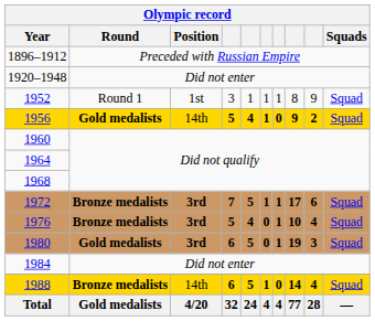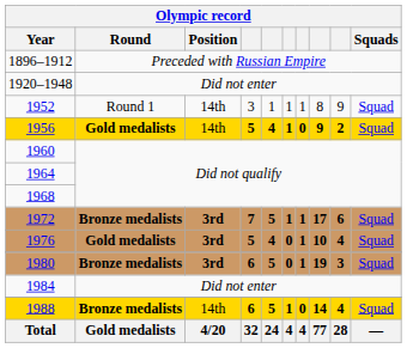 <table class="wikitable" style="text-align: center;">
 <tr>
 <th colspan=10><a href='#'>Olympic record</a></th>
 </tr>
 <tr>
 <th>Year</th>
 <th>Round</th>
 <th>Position</th>
 <th></th>
 <th></th>
 <th></th>
 <th></th>
 <th></th>
 <th></th>
 <th>Squads</th>
 </tr>
 <tr>
 <td>1896–1912</td>
 <td colspan=9><em>Preceded with <a href='#'>Russian Empire</a></em></td>
 </tr>
 <tr>
 <td>1920–1948</td>
 <td colspan=9><em>Did not enter</em></td>
 </tr>
 <tr>
 <td> <a href='#'>1952</a></td>
 <td>Round 1</td>
-<td>1st</td>
+<td>14th</td>
 <td>3</td>
 <td>1</td>
 <td>1</td>
 <td>1</td>
 <td>8</td>
 <td>9</td>
 <td><a href='#'>Squad</a></td>
 </tr>
 <tr style="background:gold;">
 <td> <a href='#'>1956</a></td>
 <td><strong>Gold medalists</strong></td>
 <td>14th</td>
 <td><strong>5</strong></td>
 <td><strong>4</strong></td>
 <td><strong>1</strong></td>
 <td><strong>0</strong></td>
 <td><strong>9</strong></td>
 <td><strong>2</strong></td>
 <td><a href='#'>Squad</a></td>
 </tr>
 <tr>
 <td> <a href='#'>1960</a></td>
 <td colspan=9 rowspan=3><em>Did not qualify</em></td>
 </tr>
 <tr>
 <td> <a href='#'>1964</a></td>
 </tr>
 <tr>
 <td> <a href='#'>1968</a></td>
 </tr>
 <tr style="background:#c96;">
 <td> <a href='#'>1972</a></td>
 <td><strong>Bronze medalists</strong></td>
 <td><strong>3rd</strong></td>
 <td><strong>7</strong></td>
 <td><strong>5</strong></td>
 <td><strong>1</strong></td>
 <td><strong>1</strong></td>
 <td><strong>17</strong></td>
 <td><strong>6</strong></td>
 <td><a href='#'>Squad</a></td>
 </tr>
 <tr style="background:#c96;">
 <td> <a href='#'>1976</a></td>
-<td><strong>Bronze medalists</strong></td>
+<td><strong>Gold medalists</strong></td>
 <td><strong>3rd</strong></td>
 <td><strong>5</strong></td>
 <td><strong>4</strong></td>
 <td><strong>0</strong></td>
 <td><strong>1</strong></td>
 <td><strong>10</strong></td>
 <td><strong>4</strong></td>
 <td><a href='#'>Squad</a></td>
 </tr>
 <tr>
 </tr>
 <tr style="background:#c96;">
 <td> <a href='#'>1980</a></td>
-<td><strong>Gold medalists</strong></td>
+<td><strong>Bronze medalists</strong></td>
 <td><strong>3rd</strong></td>
 <td><strong>6</strong></td>
 <td><strong>5</strong></td>
 <td><strong>0</strong></td>
 <td><strong>1</strong></td>
 <td><strong>19</strong></td>
 <td><strong>3</strong></td>
 <td><a href='#'>Squad</a></td>
 </tr>
 <tr>
 <td> <a href='#'>1984</a></td>
 <td colspan=9><em>Did not enter</em></td>
 </tr>
 <tr>
 </tr>
 <tr style="background:gold;">
 <td> <a href='#'>1988</a></td>
 <td><strong>Bronze medalists</strong></td>
 <td>14th</td>
 <td><strong>6</strong></td>
 <td><strong>5</strong></td>
 <td><strong>1</strong></td>
 <td><strong>0</strong></td>
 <td><strong>14</strong></td>
 <td><strong>4</strong></td>
 <td><a href='#'>Squad</a></td>
 </tr>
 <tr>
 <th>Total</th>
 <th>Gold medalists</th>
 <th>4/20</th>
 <th>32</th>
 <th>24</th>
 <th>4</th>
 <th>4</th>
 <th>77</th>
 <th>28</th>
 <th>—</th>
 </tr>
 </table>
